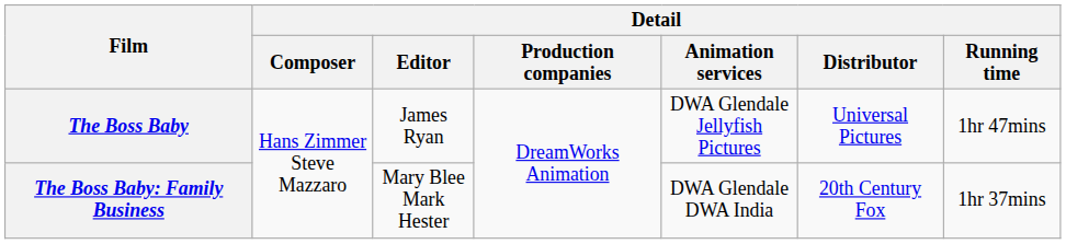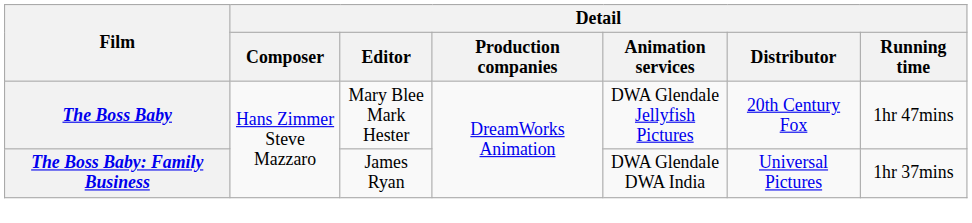 <table class="wikitable sortable" style="text-align:center;" "width:100%;">
 <tr>
 <th rowspan="2">Film</th>
 <th colspan="6">Detail</th>
 </tr>
 <tr>
 <th>Composer</th>
 <th>Editor</th>
 <th style="text-align:center;">Production<br>companies</th>
 <th style="text-align:center;">Animation<br>services</th>
 <th>Distributor</th>
 <th style="text-align:center;">Running time</th>
 </tr>
 <tr>
 <th><em><a href='#'>The Boss Baby</a></em></th>
 <td rowspan="2"><a href='#'>Hans Zimmer</a><br>Steve Mazzaro</td>
-<td>James Ryan</td>
+<td>Mary Blee<br>Mark Hester</td>
 <td rowspan="2"><a href='#'>DreamWorks Animation</a></td>
 <td>DWA Glendale<br><a href='#'>Jellyfish Pictures</a></td>
-<td><a href='#'>Universal Pictures</a></td>
+<td><a href='#'>20th Century Fox</a></td>
 <td>1hr 47mins</td>
 </tr>
 <tr>
 <th><em><a href='#'>The Boss Baby: Family Business</a></em></th>
-<td>Mary Blee<br>Mark Hester</td>
+<td>James Ryan</td>
 <td>DWA Glendale<br>DWA India</td>
-<td><a href='#'>20th Century Fox</a></td>
+<td><a href='#'>Universal Pictures</a></td>
 <td>1hr 37mins</td>
 </tr>
 </table>
